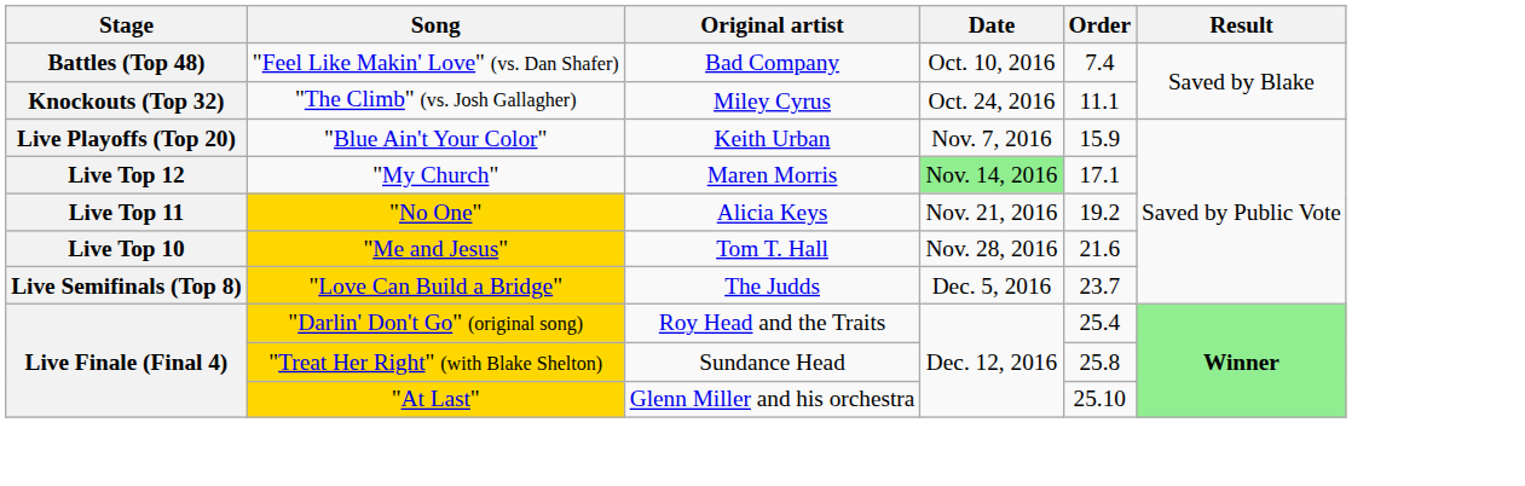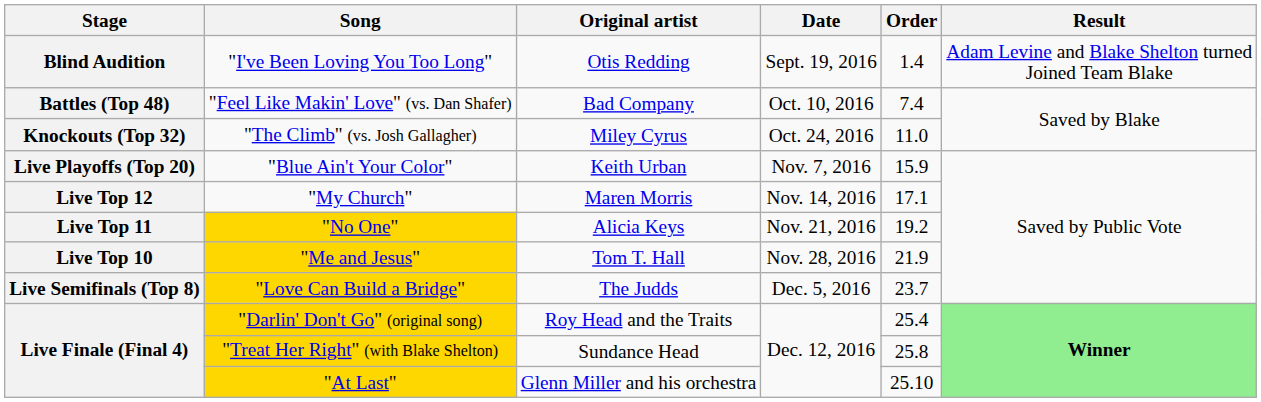 <table class="wikitable" style="text-align:center; font-size:90%; line-height:16px;">
 <tr>
 <th scope="col">Stage</th>
 <th scope="col">Song</th>
 <th scope="col">Original artist</th>
 <th scope="col">Date</th>
 <th scope="col">Order</th>
 <th scope="col">Result</th>
+</tr>
+<tr>
+<th scope="row">Blind Audition</th>
+<td>"<a href='#'>I've Been Loving You Too Long</a>"</td>
+<td><a href='#'>Otis Redding</a></td>
+<td>Sept. 19, 2016</td>
+<td>1.4</td>
+<td><a href='#'>Adam Levine</a> and <a href='#'>Blake Shelton</a> turned<br>Joined Team Blake</td>
 </tr>
 <tr>
 <th scope="row">Battles (Top 48)</th>
 <td>"<a href='#'>Feel Like Makin' Love</a>" <small>(vs. Dan Shafer)</small></td>
 <td><a href='#'>Bad Company</a></td>
 <td>Oct. 10, 2016</td>
 <td>7.4</td>
 <td rowspan=2>Saved by Blake</td>
 </tr>
 <tr>
 <th scope="row">Knockouts (Top 32)</th>
 <td>"<a href='#'>The Climb</a>"  <small>(vs. Josh Gallagher)</small></td>
 <td><a href='#'>Miley Cyrus</a></td>
 <td>Oct. 24, 2016</td>
-<td>11.1</td>
+<td>11.0</td>
 </tr>
 <tr>
 <th scope="row">Live Playoffs (Top 20)</th>
 <td>"<a href='#'>Blue Ain't Your Color</a>"</td>
 <td><a href='#'>Keith Urban</a></td>
 <td>Nov. 7, 2016</td>
 <td>15.9</td>
 <td rowspan=5>Saved by Public Vote</td>
 </tr>
 <tr>
 <th scope="row">Live Top 12</th>
 <td>"<a href='#'>My Church</a>"</td>
 <td><a href='#'>Maren Morris</a></td>
-<td style="background: lightgreen;">Nov. 14, 2016</td>
+<td>Nov. 14, 2016</td>
 <td>17.1</td>
 </tr>
 <tr>
 <th scope="row">Live Top 11</th>
 <td style="background:gold;">"<a href='#'>No One</a>"</td>
 <td><a href='#'>Alicia Keys</a></td>
 <td>Nov. 21, 2016</td>
 <td>19.2</td>
 </tr>
 <tr>
 <th scope="row">Live Top 10</th>
 <td style="background:gold;">"<a href='#'>Me and Jesus</a>"</td>
 <td><a href='#'>Tom T. Hall</a></td>
 <td>Nov. 28, 2016</td>
-<td>21.6</td>
+<td>21.9</td>
 </tr>
 <tr>
 <th scope="row">Live Semifinals (Top 8)</th>
 <td style="background:gold;">"<a href='#'>Love Can Build a Bridge</a>"</td>
 <td><a href='#'>The Judds</a></td>
 <td>Dec. 5, 2016</td>
 <td>23.7</td>
 </tr>
 <tr>
 <th scope="row" rowspan="3">Live Finale (Final 4)</th>
 <td style="background:gold;">"<a href='#'>Darlin' Don't Go</a>" <small>(original song)</small></td>
 <td><a href='#'>Roy Head</a> and the Traits</td>
 <td rowspan="3">Dec. 12, 2016</td>
 <td>25.4</td>
 <td style="background:lightgreen;"  rowspan="3"><strong>Winner</strong></td>
 </tr>
 <tr>
 <td style="background:gold;">"<a href='#'>Treat Her Right</a>" <small>(with Blake Shelton)</small></td>
 <td>Sundance Head</td>
 <td>25.8</td>
 </tr>
 <tr>
 <td style="background:gold;">"<a href='#'>At Last</a>"</td>
 <td><a href='#'>Glenn Miller</a> and his orchestra</td>
 <td>25.10</td>
 </tr>
 </table>
